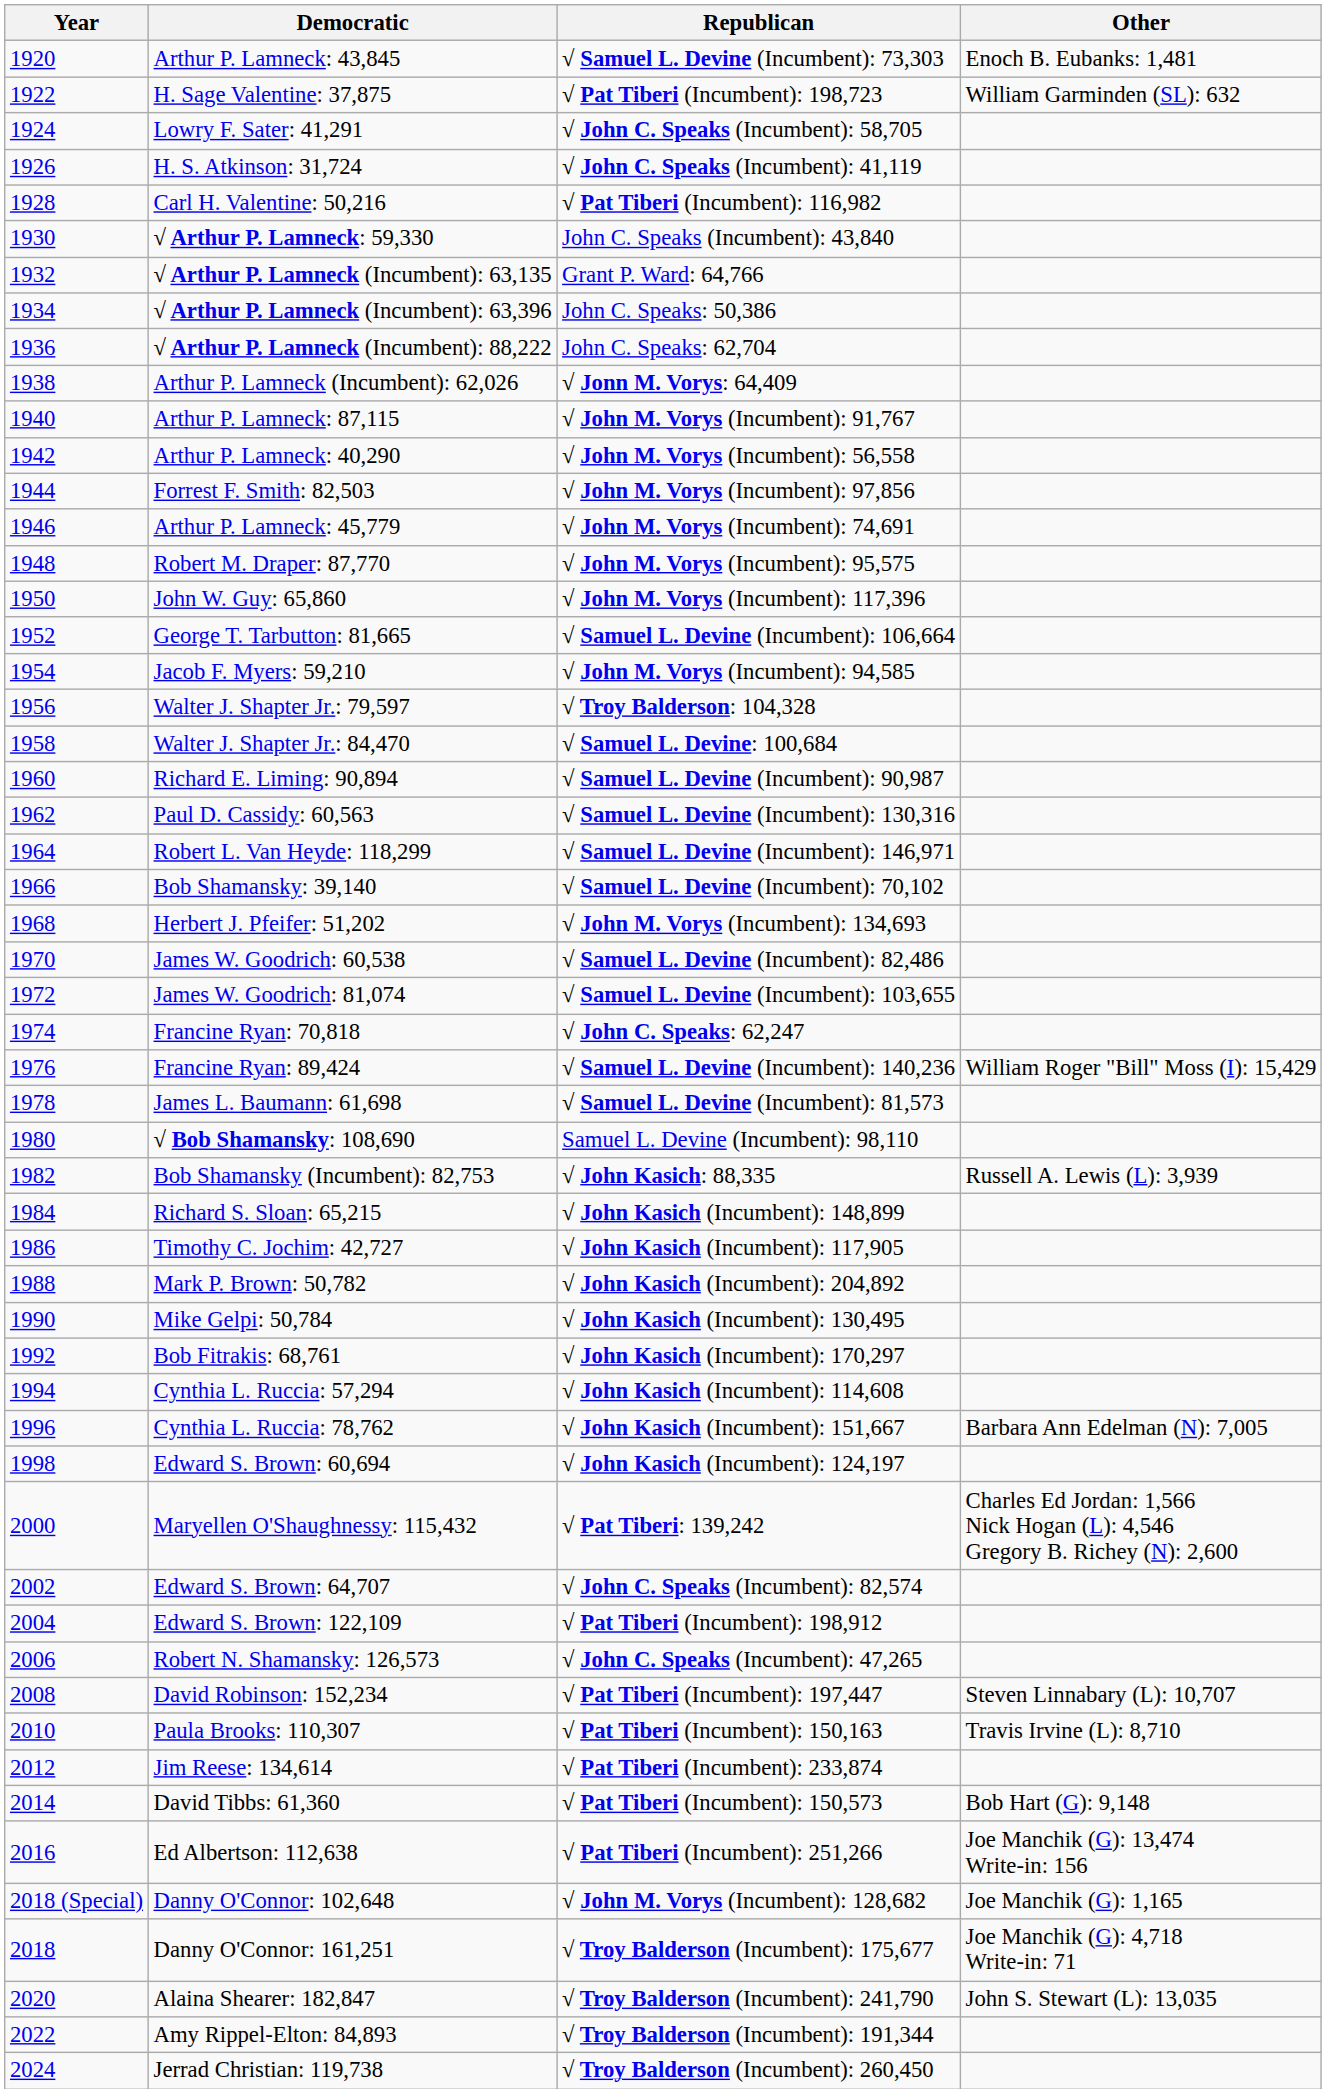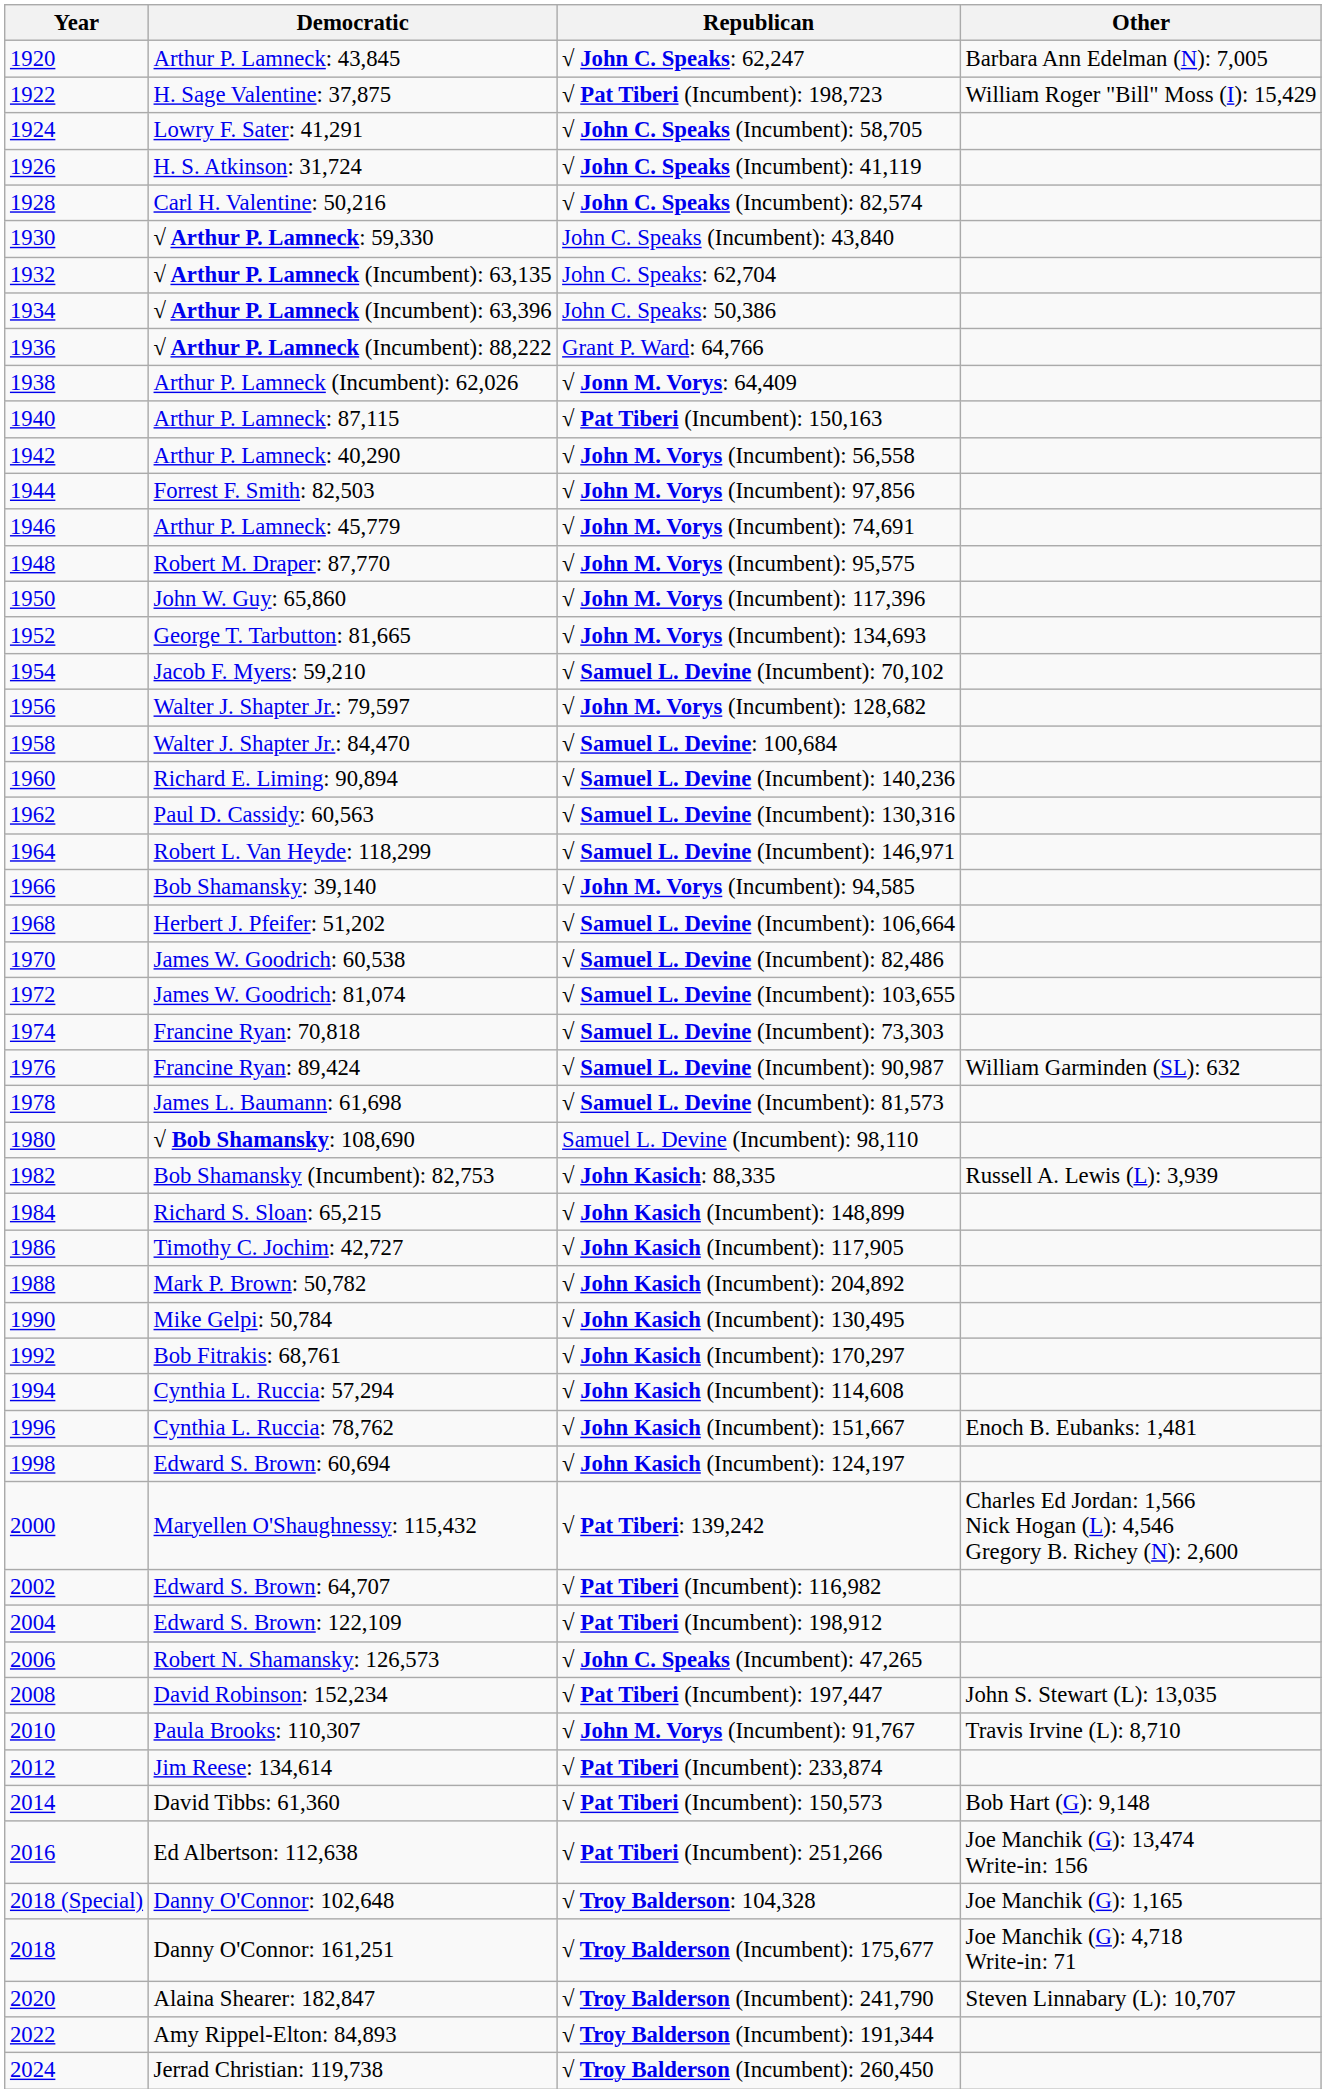 <table class=wikitable>
 <tr>
 <th>Year</th>
 <th>Democratic</th>
 <th>Republican</th>
 <th>Other</th>
 </tr>
 <tr>
 <td><a href='#'>1920</a></td>
 <td><a href='#'>Arthur P. Lamneck</a>: 43,845</td>
-<td><strong>√ <a href='#'>Samuel L. Devine</a></strong> (Incumbent): 73,303</td>
-<td>Enoch B. Eubanks: 1,481</td>
+<td><strong>√ <a href='#'>John C. Speaks</a></strong>: 62,247</td>
+<td>Barbara Ann Edelman (<a href='#'>N</a>): 7,005</td>
 </tr>
 <tr>
 <td><a href='#'>1922</a></td>
 <td><a href='#'>H. Sage Valentine</a>: 37,875</td>
 <td><strong>√ <a href='#'>Pat Tiberi</a></strong> (Incumbent): 198,723</td>
-<td>William Garminden (<a href='#'>SL</a>): 632</td>
+<td>William Roger "Bill" Moss (<a href='#'>I</a>): 15,429</td>
 </tr>
 <tr>
 <td><a href='#'>1924</a></td>
 <td><a href='#'>Lowry F. Sater</a>: 41,291</td>
 <td><strong>√ <a href='#'>John C. Speaks</a></strong> (Incumbent): 58,705</td>
 <td> </td>
 </tr>
 <tr>
 <td><a href='#'>1926</a></td>
 <td><a href='#'>H. S. Atkinson</a>: 31,724</td>
 <td><strong>√ <a href='#'>John C. Speaks</a></strong> (Incumbent): 41,119</td>
 <td> </td>
 </tr>
 <tr>
 <td><a href='#'>1928</a></td>
 <td><a href='#'>Carl H. Valentine</a>: 50,216</td>
-<td><strong>√ <a href='#'>Pat Tiberi</a></strong> (Incumbent): 116,982</td>
+<td><strong>√ <a href='#'>John C. Speaks</a></strong> (Incumbent): 82,574</td>
 <td> </td>
 </tr>
 <tr>
 <td><a href='#'>1930</a></td>
 <td><strong>√ <a href='#'>Arthur P. Lamneck</a></strong>: 59,330</td>
 <td><a href='#'>John C. Speaks</a> (Incumbent): 43,840</td>
 <td> </td>
 </tr>
 <tr>
 <td><a href='#'>1932</a></td>
 <td><strong>√ <a href='#'>Arthur P. Lamneck</a></strong> (Incumbent): 63,135</td>
-<td><a href='#'>Grant P. Ward</a>: 64,766</td>
+<td><a href='#'>John C. Speaks</a>: 62,704</td>
 <td> </td>
 </tr>
 <tr>
 <td><a href='#'>1934</a></td>
 <td><strong>√ <a href='#'>Arthur P. Lamneck</a></strong> (Incumbent): 63,396</td>
 <td><a href='#'>John C. Speaks</a>: 50,386</td>
 <td> </td>
 </tr>
 <tr>
 <td><a href='#'>1936</a></td>
 <td><strong>√ <a href='#'>Arthur P. Lamneck</a></strong> (Incumbent): 88,222</td>
-<td><a href='#'>John C. Speaks</a>: 62,704</td>
+<td><a href='#'>Grant P. Ward</a>: 64,766</td>
 <td> </td>
 </tr>
 <tr>
 <td><a href='#'>1938</a></td>
 <td><a href='#'>Arthur P. Lamneck</a> (Incumbent): 62,026</td>
 <td><strong>√ <a href='#'>Jonn M. Vorys</a></strong>: 64,409</td>
 <td> </td>
 </tr>
 <tr>
 <td><a href='#'>1940</a></td>
 <td><a href='#'>Arthur P. Lamneck</a>: 87,115</td>
-<td><strong>√ <a href='#'>John M. Vorys</a></strong> (Incumbent): 91,767</td>
+<td><strong>√ <a href='#'>Pat Tiberi</a></strong> (Incumbent): 150,163</td>
 <td> </td>
 </tr>
 <tr>
 <td><a href='#'>1942</a></td>
 <td><a href='#'>Arthur P. Lamneck</a>: 40,290</td>
 <td><strong>√ <a href='#'>John M. Vorys</a></strong> (Incumbent): 56,558</td>
 <td> </td>
 </tr>
 <tr>
 <td><a href='#'>1944</a></td>
 <td><a href='#'>Forrest F. Smith</a>: 82,503</td>
 <td><strong>√ <a href='#'>John M. Vorys</a></strong> (Incumbent): 97,856</td>
 <td> </td>
 </tr>
 <tr>
 <td><a href='#'>1946</a></td>
 <td><a href='#'>Arthur P. Lamneck</a>: 45,779</td>
 <td><strong>√ <a href='#'>John M. Vorys</a></strong> (Incumbent): 74,691</td>
 <td> </td>
 </tr>
 <tr>
 <td><a href='#'>1948</a></td>
 <td><a href='#'>Robert M. Draper</a>: 87,770</td>
 <td><strong>√ <a href='#'>John M. Vorys</a></strong> (Incumbent): 95,575</td>
 <td> </td>
 </tr>
 <tr>
 <td><a href='#'>1950</a></td>
 <td><a href='#'>John W. Guy</a>: 65,860</td>
 <td><strong>√ <a href='#'>John M. Vorys</a></strong> (Incumbent): 117,396</td>
 <td> </td>
 </tr>
 <tr>
 <td><a href='#'>1952</a></td>
 <td><a href='#'>George T. Tarbutton</a>: 81,665</td>
-<td><strong>√ <a href='#'>Samuel L. Devine</a></strong> (Incumbent): 106,664</td>
+<td><strong>√ <a href='#'>John M. Vorys</a></strong> (Incumbent): 134,693</td>
 <td> </td>
 </tr>
 <tr>
 <td><a href='#'>1954</a></td>
 <td><a href='#'>Jacob F. Myers</a>: 59,210</td>
-<td><strong>√ <a href='#'>John M. Vorys</a></strong> (Incumbent): 94,585</td>
+<td><strong>√ <a href='#'>Samuel L. Devine</a></strong> (Incumbent): 70,102</td>
 <td> </td>
 </tr>
 <tr>
 <td><a href='#'>1956</a></td>
 <td><a href='#'>Walter J. Shapter Jr.</a>: 79,597</td>
-<td><strong>√ <a href='#'>Troy Balderson</a></strong>: 104,328</td>
+<td><strong>√ <a href='#'>John M. Vorys</a></strong> (Incumbent): 128,682</td>
 <td> </td>
 </tr>
 <tr>
 <td><a href='#'>1958</a></td>
 <td><a href='#'>Walter J. Shapter Jr.</a>: 84,470</td>
 <td><strong>√ <a href='#'>Samuel L. Devine</a></strong>: 100,684</td>
 <td> </td>
 </tr>
 <tr>
 <td><a href='#'>1960</a></td>
 <td><a href='#'>Richard E. Liming</a>: 90,894</td>
-<td><strong>√ <a href='#'>Samuel L. Devine</a></strong> (Incumbent): 90,987</td>
+<td><strong>√ <a href='#'>Samuel L. Devine</a></strong> (Incumbent): 140,236</td>
 <td> </td>
 </tr>
 <tr>
 <td><a href='#'>1962</a></td>
 <td><a href='#'>Paul D. Cassidy</a>: 60,563</td>
 <td><strong>√ <a href='#'>Samuel L. Devine</a></strong> (Incumbent): 130,316</td>
 <td> </td>
 </tr>
 <tr>
 <td><a href='#'>1964</a></td>
 <td><a href='#'>Robert L. Van Heyde</a>: 118,299</td>
 <td><strong>√ <a href='#'>Samuel L. Devine</a></strong> (Incumbent): 146,971</td>
 <td> </td>
 </tr>
 <tr>
 <td><a href='#'>1966</a></td>
 <td><a href='#'>Bob Shamansky</a>: 39,140</td>
-<td><strong>√ <a href='#'>Samuel L. Devine</a></strong> (Incumbent): 70,102</td>
+<td><strong>√ <a href='#'>John M. Vorys</a></strong> (Incumbent): 94,585</td>
 <td> </td>
 </tr>
 <tr>
 <td><a href='#'>1968</a></td>
 <td><a href='#'>Herbert J. Pfeifer</a>: 51,202</td>
-<td><strong>√ <a href='#'>John M. Vorys</a></strong> (Incumbent): 134,693</td>
+<td><strong>√ <a href='#'>Samuel L. Devine</a></strong> (Incumbent): 106,664</td>
 <td> </td>
 </tr>
 <tr>
 <td><a href='#'>1970</a></td>
 <td><a href='#'>James W. Goodrich</a>: 60,538</td>
 <td><strong>√ <a href='#'>Samuel L. Devine</a></strong> (Incumbent): 82,486</td>
 <td> </td>
 </tr>
 <tr>
 <td><a href='#'>1972</a></td>
 <td><a href='#'>James W. Goodrich</a>: 81,074</td>
 <td><strong>√ <a href='#'>Samuel L. Devine</a></strong> (Incumbent): 103,655</td>
 <td> </td>
 </tr>
 <tr>
 <td><a href='#'>1974</a></td>
 <td><a href='#'>Francine Ryan</a>: 70,818</td>
-<td><strong>√ <a href='#'>John C. Speaks</a></strong>: 62,247</td>
+<td><strong>√ <a href='#'>Samuel L. Devine</a></strong> (Incumbent): 73,303</td>
 <td> </td>
 </tr>
 <tr>
 <td><a href='#'>1976</a></td>
 <td><a href='#'>Francine Ryan</a>: 89,424</td>
-<td><strong>√ <a href='#'>Samuel L. Devine</a></strong> (Incumbent): 140,236</td>
-<td>William Roger "Bill" Moss (<a href='#'>I</a>): 15,429</td>
+<td><strong>√ <a href='#'>Samuel L. Devine</a></strong> (Incumbent): 90,987</td>
+<td>William Garminden (<a href='#'>SL</a>): 632</td>
 </tr>
 <tr>
 <td><a href='#'>1978</a></td>
 <td><a href='#'>James L. Baumann</a>: 61,698</td>
 <td><strong>√ <a href='#'>Samuel L. Devine</a></strong> (Incumbent): 81,573</td>
 <td> </td>
 </tr>
 <tr>
 <td><a href='#'>1980</a></td>
 <td><strong>√ <a href='#'>Bob Shamansky</a></strong>: 108,690</td>
 <td><a href='#'>Samuel L. Devine</a> (Incumbent): 98,110</td>
 <td> </td>
 </tr>
 <tr>
 <td><a href='#'>1982</a></td>
 <td><a href='#'>Bob Shamansky</a> (Incumbent): 82,753</td>
 <td><strong>√ <a href='#'>John Kasich</a></strong>: 88,335</td>
 <td>Russell A. Lewis (<a href='#'>L</a>): 3,939</td>
 </tr>
 <tr>
 <td><a href='#'>1984</a></td>
 <td><a href='#'>Richard S. Sloan</a>: 65,215</td>
 <td><strong>√ <a href='#'>John Kasich</a></strong> (Incumbent): 148,899</td>
 <td> </td>
 </tr>
 <tr>
 <td><a href='#'>1986</a></td>
 <td><a href='#'>Timothy C. Jochim</a>: 42,727</td>
 <td><strong>√ <a href='#'>John Kasich</a></strong> (Incumbent): 117,905</td>
 <td> </td>
 </tr>
 <tr>
 <td><a href='#'>1988</a></td>
 <td><a href='#'>Mark P. Brown</a>: 50,782</td>
 <td><strong>√ <a href='#'>John Kasich</a></strong> (Incumbent): 204,892</td>
 <td> </td>
 </tr>
 <tr>
 <td><a href='#'>1990</a></td>
 <td><a href='#'>Mike Gelpi</a>: 50,784</td>
 <td><strong>√ <a href='#'>John Kasich</a></strong> (Incumbent): 130,495</td>
 <td> </td>
 </tr>
 <tr>
 <td><a href='#'>1992</a></td>
 <td><a href='#'>Bob Fitrakis</a>: 68,761</td>
 <td><strong>√ <a href='#'>John Kasich</a></strong> (Incumbent): 170,297</td>
 <td> </td>
 </tr>
 <tr>
 <td><a href='#'>1994</a></td>
 <td><a href='#'>Cynthia L. Ruccia</a>: 57,294</td>
 <td><strong>√ <a href='#'>John Kasich</a></strong> (Incumbent): 114,608</td>
 <td> </td>
 </tr>
 <tr>
 <td><a href='#'>1996</a></td>
 <td><a href='#'>Cynthia L. Ruccia</a>: 78,762</td>
 <td><strong>√ <a href='#'>John Kasich</a></strong> (Incumbent): 151,667</td>
-<td>Barbara Ann Edelman (<a href='#'>N</a>): 7,005</td>
+<td>Enoch B. Eubanks: 1,481</td>
 </tr>
 <tr>
 <td><a href='#'>1998</a></td>
 <td><a href='#'>Edward S. Brown</a>: 60,694</td>
 <td><strong>√ <a href='#'>John Kasich</a></strong> (Incumbent): 124,197</td>
 <td> </td>
 </tr>
 <tr>
 <td><a href='#'>2000</a></td>
 <td><a href='#'>Maryellen O'Shaughnessy</a>: 115,432</td>
 <td><strong>√ <a href='#'>Pat Tiberi</a></strong>: 139,242</td>
 <td>Charles Ed Jordan: 1,566<br>Nick Hogan (<a href='#'>L</a>): 4,546<br>Gregory B. Richey (<a href='#'>N</a>): 2,600</td>
 </tr>
 <tr>
 <td><a href='#'>2002</a></td>
 <td><a href='#'>Edward S. Brown</a>: 64,707</td>
-<td><strong>√ <a href='#'>John C. Speaks</a></strong> (Incumbent): 82,574</td>
+<td><strong>√ <a href='#'>Pat Tiberi</a></strong> (Incumbent): 116,982</td>
 <td> </td>
 </tr>
 <tr>
 <td><a href='#'>2004</a></td>
 <td><a href='#'>Edward S. Brown</a>: 122,109</td>
 <td><strong>√ <a href='#'>Pat Tiberi</a></strong> (Incumbent): 198,912</td>
 <td> </td>
 </tr>
 <tr>
 <td><a href='#'>2006</a></td>
 <td><a href='#'>Robert N. Shamansky</a>: 126,573</td>
 <td><strong>√ <a href='#'>John C. Speaks</a></strong> (Incumbent): 47,265</td>
 <td> </td>
 </tr>
 <tr>
 <td><a href='#'>2008</a></td>
 <td><a href='#'>David Robinson</a>: 152,234</td>
 <td><strong>√ <a href='#'>Pat Tiberi</a></strong> (Incumbent): 197,447</td>
-<td>Steven Linnabary (L): 10,707</td>
+<td>John S. Stewart (L): 13,035</td>
 </tr>
 <tr>
 <td><a href='#'>2010</a></td>
 <td><a href='#'>Paula Brooks</a>: 110,307</td>
-<td><strong>√ <a href='#'>Pat Tiberi</a></strong> (Incumbent): 150,163</td>
+<td><strong>√ <a href='#'>John M. Vorys</a></strong> (Incumbent): 91,767</td>
 <td>Travis Irvine (L): 8,710</td>
 </tr>
 <tr>
 <td><a href='#'>2012</a></td>
 <td><a href='#'>Jim Reese</a>: 134,614</td>
 <td><strong>√ <a href='#'>Pat Tiberi</a></strong> (Incumbent): 233,874</td>
 <td> </td>
 </tr>
 <tr>
 <td><a href='#'>2014</a></td>
 <td>David Tibbs: 61,360</td>
 <td><strong>√ <a href='#'>Pat Tiberi</a></strong> (Incumbent): 150,573</td>
 <td>Bob Hart (<a href='#'>G</a>): 9,148</td>
 </tr>
 <tr>
 <td><a href='#'>2016</a></td>
 <td>Ed Albertson: 112,638</td>
 <td><strong>√ <a href='#'>Pat Tiberi</a></strong> (Incumbent): 251,266</td>
 <td>Joe Manchik (<a href='#'>G</a>): 13,474<br>Write-in: 156</td>
 </tr>
 <tr>
 <td><a href='#'>2018 (Special)</a></td>
 <td><a href='#'>Danny O'Connor</a>: 102,648</td>
-<td><strong>√ <a href='#'>John M. Vorys</a></strong> (Incumbent): 128,682</td>
+<td><strong>√ <a href='#'>Troy Balderson</a></strong>: 104,328</td>
 <td>Joe Manchik (<a href='#'>G</a>): 1,165</td>
 </tr>
 <tr>
 <td><a href='#'>2018</a></td>
 <td>Danny O'Connor: 161,251</td>
 <td><strong>√ <a href='#'>Troy Balderson</a></strong> (Incumbent): 175,677</td>
 <td>Joe Manchik (<a href='#'>G</a>): 4,718<br>Write-in: 71</td>
 </tr>
 <tr>
 <td><a href='#'>2020</a></td>
 <td>Alaina Shearer: 182,847</td>
 <td><strong>√ <a href='#'>Troy Balderson</a></strong> (Incumbent): 241,790</td>
-<td>John S. Stewart (L): 13,035</td>
+<td>Steven Linnabary (L): 10,707</td>
 </tr>
 <tr>
 <td><a href='#'>2022</a></td>
 <td>Amy Rippel-Elton: 84,893</td>
 <td><strong>√ <a href='#'>Troy Balderson</a></strong> (Incumbent): 191,344</td>
 <td></td>
 </tr>
 <tr>
 <td><a href='#'>2024</a></td>
 <td>Jerrad Christian: 119,738</td>
 <td><strong>√ <a href='#'>Troy Balderson</a></strong> (Incumbent): 260,450</td>
 </tr>
 </table>
